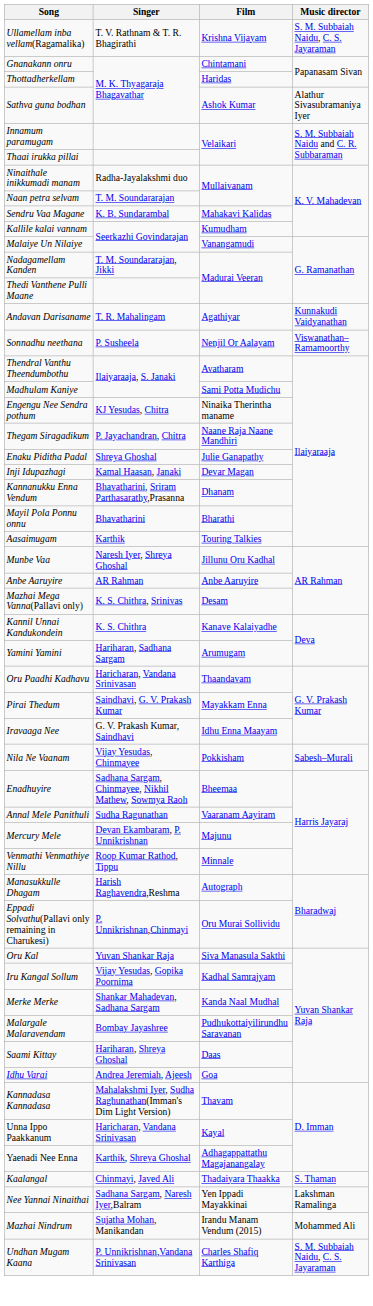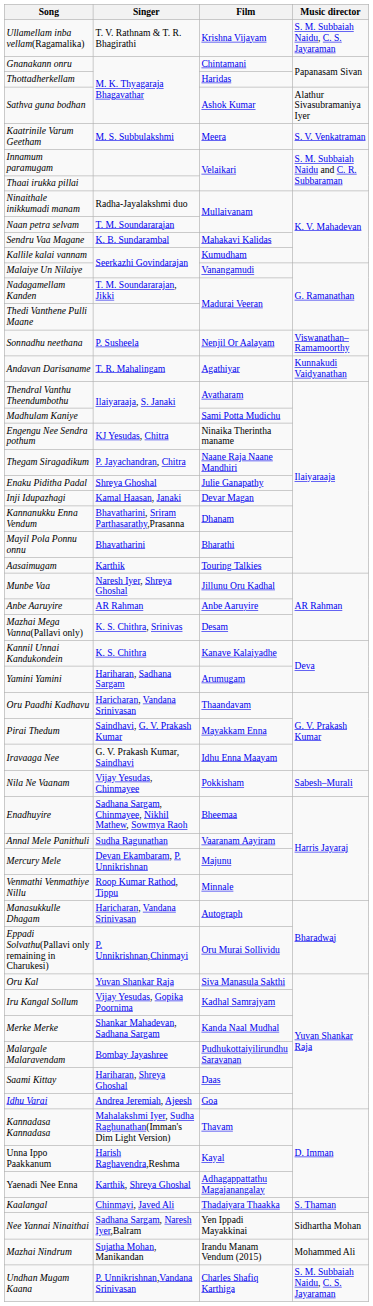 <table class="wikitable">
 <tr>
 <th>Song</th>
 <th>Singer</th>
 <th>Film</th>
 <th>Music director</th>
 </tr>
 <tr>
 <td><em>Ullamellam inba vellam</em>(Ragamalika)</td>
 <td>T. V. Rathnam & T. R. Bhagirathi</td>
 <td><a href='#'>Krishna Vijayam</a></td>
 <td><a href='#'>S. M. Subbaiah Naidu</a>, <a href='#'>C. S. Jayaraman</a></td>
 </tr>
 <tr>
 <td><em>Gnanakann onru</em></td>
 <td rowspan="3"><a href='#'>M. K. Thyagaraja Bhagavathar</a></td>
 <td rowspan="1"><a href='#'>Chintamani</a></td>
 <td rowspan="2">Papanasam Sivan</td>
 </tr>
 <tr>
 <td><em>Thottadherkellam</em></td>
 <td><a href='#'>Haridas</a></td>
 </tr>
 <tr>
 <td><em>Sathva guna bodhan</em></td>
 <td><a href='#'>Ashok Kumar</a></td>
 <td>Alathur Sivasubramaniya Iyer</td>
+</tr>
+<tr>
+<td><em>Kaatrinile Varum Geetham</em></td>
+<td><a href='#'>M. S. Subbulakshmi</a></td>
+<td><a href='#'>Meera</a></td>
+<td><a href='#'>S. V. Venkatraman</a></td>
 </tr>
 <tr>
 <td><em>Innamum paramugam</em></td>
 <td></td>
 <td rowspan=2><a href='#'>Velaikari</a></td>
 <td rowspan=2><a href='#'>S. M. Subbaiah Naidu</a> and <a href='#'>C. R. Subbaraman</a></td>
 </tr>
 <tr>
 <td><em>Thaai irukka pillai</em></td>
 <td></td>
 </tr>
 <tr>
 <td><em>Ninaithale inikkumadi manam</em></td>
 <td>Radha-Jayalakshmi duo</td>
 <td rowspan=2><a href='#'>Mullaivanam</a></td>
 <td rowspan=4><a href='#'>K. V. Mahadevan</a></td>
 </tr>
 <tr>
 <td><em>Naan petra selvam</em></td>
 <td><a href='#'>T. M. Soundararajan</a></td>
 </tr>
 <tr>
 <td><em>Sendru Vaa Magane</em></td>
 <td><a href='#'>K. B. Sundarambal</a></td>
 <td><a href='#'>Mahakavi Kalidas</a></td>
 </tr>
 <tr>
 <td><em>Kallile kalai vannam</em></td>
 <td rowspan=2><a href='#'>Seerkazhi Govindarajan</a></td>
 <td><a href='#'>Kumudham</a></td>
 </tr>
 <tr>
 <td><em>Malaiye Un Nilaiye</em></td>
 <td><a href='#'>Vanangamudi</a></td>
 <td rowspan=3><a href='#'>G. Ramanathan</a></td>
 </tr>
 <tr>
 <td><em>Nadagamellam Kanden</em></td>
 <td><a href='#'>T. M. Soundararajan</a>, <a href='#'>Jikki</a></td>
 <td rowspan=2><a href='#'>Madurai Veeran</a></td>
 </tr>
 <tr>
 <td><em>Thedi Vanthene Pulli Maane</em></td>
 <td></td>
 </tr>
 <tr>
+<td><em>Sonnadhu neethana</em></td>
+<td><a href='#'>P. Susheela</a></td>
+<td><a href='#'>Nenjil Or Aalayam</a></td>
+<td><a href='#'>Viswanathan–Ramamoorthy</a></td>
+</tr>
+<tr>
 <td><em>Andavan Darisaname</em></td>
 <td><a href='#'>T. R. Mahalingam</a></td>
 <td><a href='#'>Agathiyar</a></td>
 <td><a href='#'>Kunnakudi Vaidyanathan</a></td>
-</tr>
-<tr>
-<td><em>Sonnadhu neethana</em></td>
-<td><a href='#'>P. Susheela</a></td>
-<td><a href='#'>Nenjil Or Aalayam</a></td>
-<td><a href='#'>Viswanathan–Ramamoorthy</a></td>
 </tr>
 <tr>
 <td><em>Thendral Vanthu Theendumbothu</em></td>
 <td rowspan=2><a href='#'>Ilaiyaraaja</a>, <a href='#'>S. Janaki</a></td>
 <td><a href='#'>Avatharam</a></td>
 <td rowspan=9><a href='#'>Ilaiyaraaja</a></td>
 </tr>
 <tr>
 <td><em>Madhulam Kaniye</em></td>
 <td><a href='#'>Sami Potta Mudichu</a></td>
 </tr>
 <tr>
 <td><em>Engengu Nee Sendra pothum</em></td>
 <td><a href='#'>KJ Yesudas</a>, <a href='#'>Chitra</a></td>
 <td>Ninaika Therintha maname</td>
 </tr>
 <tr>
 <td><em>Thegam Siragadikum</em></td>
 <td><a href='#'>P. Jayachandran</a>, <a href='#'>Chitra</a></td>
 <td><a href='#'>Naane Raja Naane Mandhiri</a></td>
 </tr>
 <tr>
 <td><em>Enaku Piditha Padal</em></td>
 <td><a href='#'>Shreya Ghoshal</a></td>
 <td><a href='#'>Julie Ganapathy</a></td>
 </tr>
 <tr>
 <td><em>Inji Idupazhagi</em></td>
 <td><a href='#'>Kamal Haasan</a>, <a href='#'>Janaki</a></td>
 <td><a href='#'>Devar Magan</a></td>
 </tr>
 <tr>
 <td><em>Kannanukku Enna Vendum</em></td>
 <td><a href='#'>Bhavatharini</a>, <a href='#'>Sriram Parthasarathy</a>,Prasanna</td>
 <td><a href='#'>Dhanam</a></td>
 </tr>
 <tr>
 <td><em>Mayil Pola Ponnu onnu</em></td>
 <td><a href='#'>Bhavatharini</a></td>
 <td><a href='#'>Bharathi</a></td>
 </tr>
 <tr>
 <td><em>Aasaimugam</em></td>
 <td><a href='#'>Karthik</a></td>
 <td><a href='#'>Touring Talkies</a></td>
 </tr>
 <tr>
 <td><em>Munbe Vaa</em></td>
 <td><a href='#'>Naresh Iyer</a>, <a href='#'>Shreya Ghoshal</a></td>
 <td><a href='#'>Jillunu Oru Kadhal</a></td>
 <td rowspan=3><a href='#'>AR Rahman</a></td>
 </tr>
 <tr>
 <td><em>Anbe Aaruyire</em></td>
 <td><a href='#'>AR Rahman</a></td>
 <td><a href='#'>Anbe Aaruyire</a></td>
 </tr>
 <tr>
 <td><em>Mazhai Mega Vanna</em>(Pallavi only)</td>
 <td><a href='#'>K. S. Chithra</a>, <a href='#'>Srinivas</a></td>
 <td><a href='#'>Desam</a></td>
 </tr>
 <tr>
 <td><em>Kannil Unnai Kandukondein</em></td>
 <td><a href='#'>K. S. Chithra</a></td>
 <td><a href='#'>Kanave Kalaiyadhe</a></td>
 <td rowspan=2><a href='#'>Deva</a></td>
 </tr>
 <tr>
 <td><em>Yamini Yamini</em></td>
 <td><a href='#'>Hariharan</a>, <a href='#'>Sadhana Sargam</a></td>
 <td><a href='#'>Arumugam</a></td>
 </tr>
 <tr>
 <td><em>Oru Paadhi Kadhavu</em></td>
 <td><a href='#'>Haricharan</a>, <a href='#'>Vandana Srinivasan</a></td>
 <td><a href='#'>Thaandavam</a></td>
 <td rowspan=3><a href='#'>G. V. Prakash Kumar</a></td>
 </tr>
 <tr>
 <td><em>Pirai Thedum</em></td>
 <td><a href='#'>Saindhavi</a>, <a href='#'>G. V. Prakash Kumar</a></td>
 <td><a href='#'>Mayakkam Enna</a></td>
 </tr>
 <tr>
 <td><em>Iravaaga Nee</em></td>
 <td>G. V. Prakash Kumar, <a href='#'>Saindhavi</a></td>
 <td><a href='#'>Idhu Enna Maayam</a></td>
 </tr>
 <tr>
 <td><em>Nila Ne Vaanam</em></td>
 <td><a href='#'>Vijay Yesudas</a>, <a href='#'>Chinmayee</a></td>
 <td><a href='#'>Pokkisham</a></td>
 <td><a href='#'>Sabesh–Murali</a></td>
 </tr>
 <tr>
 <td><em>Enadhuyire</em></td>
 <td><a href='#'>Sadhana Sargam</a>, <a href='#'>Chinmayee</a>, <a href='#'>Nikhil Mathew</a>, <a href='#'>Sowmya Raoh</a></td>
 <td><a href='#'>Bheemaa</a></td>
 <td rowspan=4><a href='#'>Harris Jayaraj</a></td>
 </tr>
 <tr>
 <td><em>Annal Mele Panithuli</em></td>
 <td><a href='#'>Sudha Ragunathan</a></td>
 <td><a href='#'>Vaaranam Aayiram</a></td>
 </tr>
 <tr>
 <td><em>Mercury Mele</em></td>
 <td><a href='#'>Devan Ekambaram</a>, <a href='#'>P. Unnikrishnan</a></td>
 <td><a href='#'>Majunu</a></td>
 </tr>
 <tr>
 <td><em>Venmathi Venmathiye Nillu</em></td>
 <td><a href='#'>Roop Kumar Rathod</a>, <a href='#'>Tippu</a></td>
 <td><a href='#'>Minnale</a></td>
 </tr>
 <tr>
 <td><em>Manasukkulle Dhagam</em></td>
-<td><a href='#'>Harish Raghavendra</a>,Reshma</td>
+<td><a href='#'>Haricharan</a>, <a href='#'>Vandana Srinivasan</a></td>
 <td><a href='#'>Autograph</a></td>
 <td rowspan=2><a href='#'>Bharadwaj</a></td>
 </tr>
 <tr>
 <td><em>Eppadi Solvathu</em>(Pallavi only remaining in Charukesi)</td>
 <td><a href='#'>P. Unnikrishnan</a>,<a href='#'>Chinmayi</a></td>
 <td><a href='#'>Oru Murai Sollividu</a></td>
 </tr>
 <tr>
 <td><em>Oru Kal</em></td>
 <td><a href='#'>Yuvan Shankar Raja</a></td>
 <td><a href='#'>Siva Manasula Sakthi</a></td>
 <td rowspan=6><a href='#'>Yuvan Shankar Raja</a></td>
 </tr>
 <tr>
 <td><em>Iru Kangal Sollum</em></td>
 <td><a href='#'>Vijay Yesudas</a>, <a href='#'>Gopika Poornima</a></td>
 <td><a href='#'>Kadhal Samrajyam</a></td>
 </tr>
 <tr>
 <td><em>Merke Merke</em></td>
 <td><a href='#'>Shankar Mahadevan</a>, <a href='#'>Sadhana Sargam</a></td>
 <td><a href='#'>Kanda Naal Mudhal</a></td>
 </tr>
 <tr>
 <td><em>Malargale Malaravendam</em></td>
 <td><a href='#'>Bombay Jayashree</a></td>
 <td><a href='#'>Pudhukottaiyilirundhu Saravanan</a></td>
 </tr>
 <tr>
 <td><em>Saami Kittay</em></td>
 <td><a href='#'>Hariharan</a>, <a href='#'>Shreya Ghoshal</a></td>
 <td><a href='#'>Daas</a></td>
 </tr>
 <tr>
 <td><em><a href='#'>Idhu Varai</a></em></td>
 <td><a href='#'>Andrea Jeremiah</a>, <a href='#'>Ajeesh</a></td>
 <td><a href='#'>Goa</a></td>
 </tr>
 <tr>
 <td><em>Kannadasa Kannadasa</em></td>
 <td><a href='#'>Mahalakshmi Iyer</a>, <a href='#'>Sudha Raghunathan</a>(Imman's Dim Light Version)</td>
 <td><a href='#'>Thavam</a></td>
 <td rowspan=3><a href='#'>D. Imman</a></td>
 </tr>
 <tr>
 <td>Unna Ippo Paakkanum</td>
-<td><a href='#'>Haricharan</a>, <a href='#'>Vandana Srinivasan</a></td>
+<td><a href='#'>Harish Raghavendra</a>,Reshma</td>
 <td><a href='#'>Kayal</a></td>
 </tr>
 <tr>
 <td>Yaenadi Nee Enna</td>
 <td><a href='#'>Karthik</a>, <a href='#'>Shreya Ghoshal</a></td>
 <td><a href='#'>Adhagappattathu Magajanangalay</a></td>
 </tr>
 <tr>
 <td><em>Kaalangal</em></td>
 <td><a href='#'>Chinmayi</a>, <a href='#'>Javed Ali</a></td>
 <td><a href='#'>Thadaiyara Thaakka</a></td>
 <td><a href='#'>S. Thaman</a></td>
 </tr>
 <tr>
 <td><em>Nee Yannai Ninaithai</em></td>
 <td><a href='#'>Sadhana Sargam</a>, <a href='#'>Naresh Iyer</a>,Balram</td>
 <td>Yen Ippadi Mayakkinai</td>
-<td>Lakshman Ramalinga</td>
+<td>Sidhartha Mohan</td>
 </tr>
 <tr>
 <td><em>Mazhai Nindrum</em></td>
 <td><a href='#'>Sujatha Mohan</a>, Manikandan</td>
 <td>Irandu Manam Vendum (2015)</td>
 <td>Mohammed Ali</td>
 </tr>
 <tr>
 <td><em>Undhan Mugam Kaana</em></td>
 <td><a href='#'>P. Unnikrishnan</a>,<a href='#'>Vandana Srinivasan</a></td>
 <td><a href='#'>Charles Shafiq Karthiga</a></td>
 <td><a href='#'>S. M. Subbaiah Naidu</a>, <a href='#'>C. S. Jayaraman</a></td>
 </tr>
 </table>
